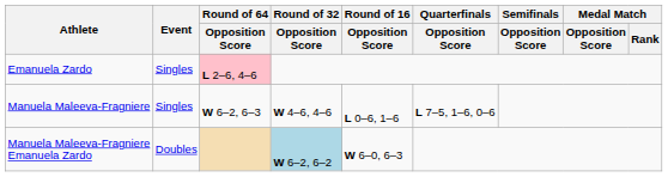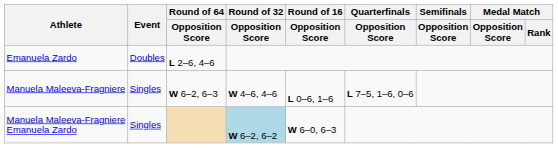 <table class=wikitable style="font-size:90%">
 <tr>
 <th rowspan="2">Athlete</th>
 <th rowspan="2">Event</th>
 <th>Round of 64</th>
 <th>Round of 32</th>
 <th>Round of 16</th>
 <th>Quarterfinals</th>
 <th>Semifinals</th>
 <th colspan="2">Medal Match</th>
 </tr>
 <tr>
 <th>Opposition<br>Score</th>
 <th>Opposition<br>Score</th>
 <th>Opposition<br>Score</th>
 <th>Opposition<br>Score</th>
 <th>Opposition<br>Score</th>
 <th>Opposition<br>Score</th>
 <th>Rank</th>
 </tr>
 <tr>
 <td><a href='#'>Emanuela Zardo</a></td>
-<td><a href='#'>Singles</a></td>
-<td style="background: pink;"><br><strong>L</strong> 2–6, 4–6</td>
+<td><a href='#'>Doubles</a></td>
+<td><br><strong>L</strong> 2–6, 4–6</td>
 <td colspan = "6"></td>
 </tr>
 <tr>
 <td><a href='#'>Manuela Maleeva-Fragniere</a></td>
 <td><a href='#'>Singles</a></td>
 <td><br><strong>W</strong> 6–2, 6–3</td>
 <td><br><strong>W</strong> 4–6, 4–6</td>
 <td><br><br><strong>L</strong> 0–6, 1–6</td>
 <td><br><strong>L</strong> 7–5, 1–6, 0–6</td>
 <td colspan = "3"></td>
 </tr>
 <tr>
 <td><a href='#'>Manuela Maleeva-Fragniere</a> <br><a href='#'>Emanuela Zardo</a></td>
-<td><a href='#'>Doubles</a></td>
+<td><a href='#'>Singles</a></td>
 <td bgcolor="wheat"></td>
 <td style="background: lightblue;"><br><br><strong>W</strong> 6–2, 6–2</td>
 <td><br><strong>W</strong> 6–0, 6–3</td>
 <td colspan = "4"></td>
 </tr>
 </table>
